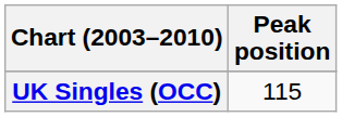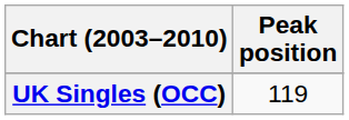 <table class="wikitable sortable plainrowheaders" style="text-align:center">
 <tr>
 <th>Chart (2003–2010)</th>
 <th>Peak<br>position</th>
 </tr>
 <tr>
 </tr>
 <tr>
 <th scope="row"><a href='#'>UK Singles</a> (<a href='#'>OCC</a>)</th>
-<td>115</td>
+<td>119</td>
 </tr>
 </table>
